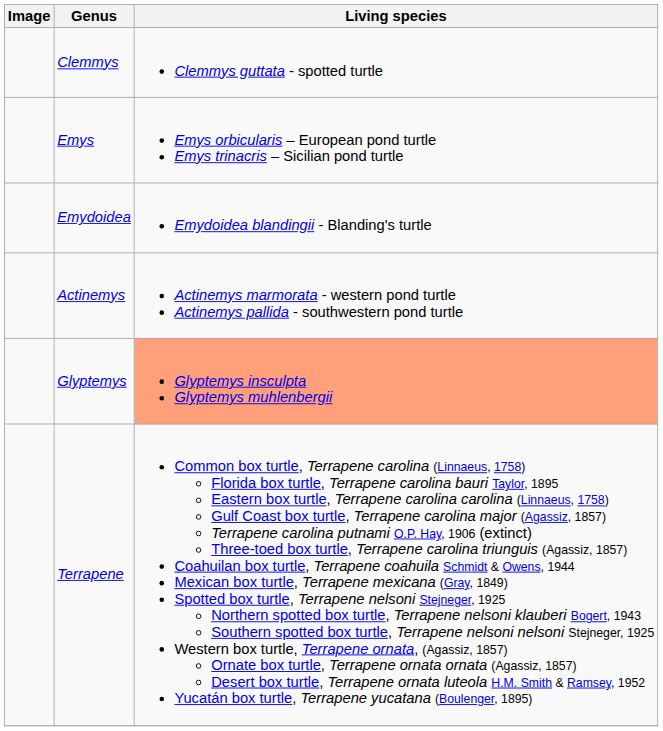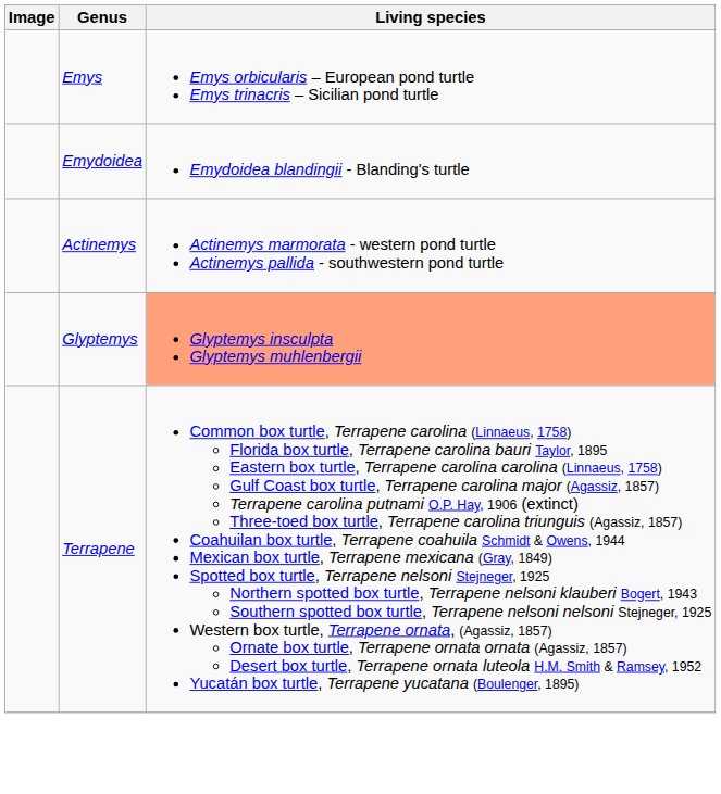 <table class="wikitable">
 <tr>
 <th>Image</th>
 <th>Genus</th>
 <th>Living species</th>
-</tr>
-<tr>
-<td></td>
-<td><em><a href='#'>Clemmys</a></em> </td>
-<td><br><ul><li><em><a href='#'>Clemmys guttata</a></em> - spotted turtle</li></ul></td>
 </tr>
 <tr>
 <td></td>
 <td><em><a href='#'>Emys</a></em> </td>
 <td><br><ul><li><em><a href='#'>Emys orbicularis</a></em> – European pond turtle</li><li><em><a href='#'>Emys trinacris</a></em> – Sicilian pond turtle</li></ul></td>
 </tr>
 <tr>
 <td></td>
 <td><em><a href='#'>Emydoidea</a></em> </td>
 <td><br><ul><li><em><a href='#'>Emydoidea blandingii</a></em> - Blanding's turtle</li></ul></td>
 </tr>
 <tr>
 <td></td>
 <td><em><a href='#'>Actinemys</a></em> </td>
 <td><br><ul><li><em><a href='#'>Actinemys marmorata</a></em> - western pond turtle</li><li><em><a href='#'>Actinemys pallida</a></em> - southwestern pond turtle</li></ul></td>
 </tr>
 <tr>
 <td></td>
 <td><em><a href='#'>Glyptemys</a></em> </td>
 <td style="background: lightsalmon;"><br><ul><li><em><a href='#'>Glyptemys insculpta</a></em></li><li><em><a href='#'>Glyptemys muhlenbergii</a></em></li></ul></td>
 </tr>
 <tr>
 <td></td>
 <td><em><a href='#'>Terrapene</a></em> </td>
 <td><br><ul><li><a href='#'>Common box turtle</a>, <em>Terrapene carolina</em> <small>(<a href='#'>Linnaeus</a>, <a href='#'>1758</a>)</small><ul><li><a href='#'>Florida box turtle</a>, <em>Terrapene carolina bauri</em> <small><a href='#'>Taylor</a>, 1895</small></li><li><a href='#'>Eastern box turtle</a>, <em>Terrapene carolina carolina</em> <small>(<a href='#'>Linnaeus</a>, <a href='#'>1758</a>)</small></li><li><a href='#'>Gulf Coast box turtle</a>, <em>Terrapene carolina major</em> <small>(<a href='#'>Agassiz</a>, 1857)</small></li><li><em>Terrapene carolina putnami</em> <small><a href='#'>O.P. Hay</a>, 1906</small> (extinct)</li><li><a href='#'>Three-toed box turtle</a>, <em>Terrapene carolina triunguis</em> <small>(Agassiz, 1857)</small></li></ul></li><li><a href='#'>Coahuilan box turtle</a>, <em>Terrapene coahuila</em> <small><a href='#'>Schmidt</a> & <a href='#'>Owens</a>, 1944</small></li><li><a href='#'>Mexican box turtle</a>, <em>Terrapene mexicana</em> <small>(<a href='#'>Gray</a>, 1849)</small></li><li><a href='#'>Spotted box turtle</a>, <em>Terrapene nelsoni</em> <small><a href='#'>Stejneger</a>, 1925</small><ul><li><a href='#'>Northern spotted box turtle</a>, <em>Terrapene nelsoni klauberi</em> <small><a href='#'>Bogert</a>, 1943</small></li><li><a href='#'>Southern spotted box turtle</a>, <em>Terrapene nelsoni nelsoni</em> <small>Stejneger, 1925</small></li></ul></li><li>Western box turtle, <em><a href='#'>Terrapene ornata</a></em>, <small>(Agassiz, 1857)</small><ul><li><a href='#'>Ornate box turtle</a>, <em>Terrapene ornata ornata</em> <small>(Agassiz, 1857)</small></li><li><a href='#'>Desert box turtle</a>, <em>Terrapene ornata luteola</em> <small><a href='#'>H.M. Smith</a> & <a href='#'>Ramsey</a>, 1952</small></li></ul></li><li><a href='#'>Yucatán box turtle</a>, <em>Terrapene yucatana</em> <small>(<a href='#'>Boulenger</a>, 1895)</small></li></ul></td>
 </tr>
 <tr>
 </tr>
 </table>
